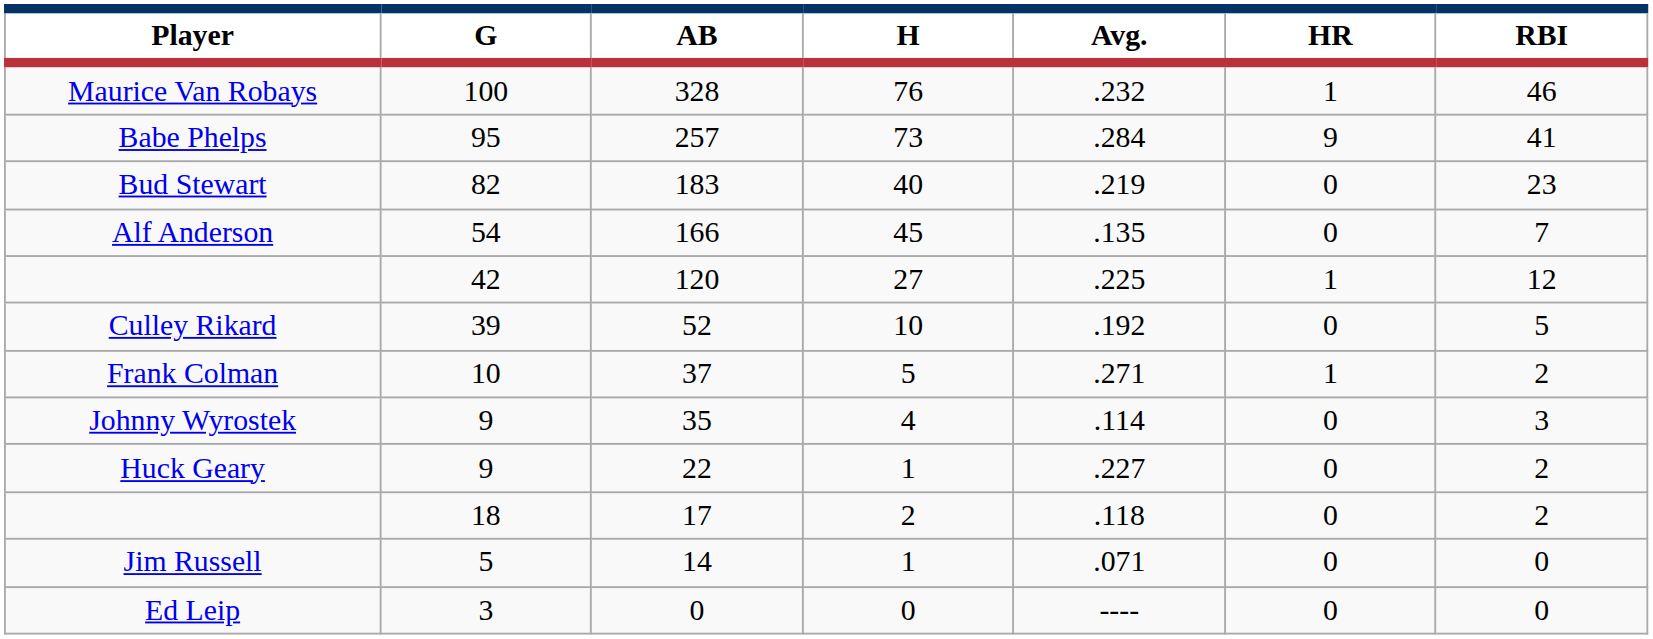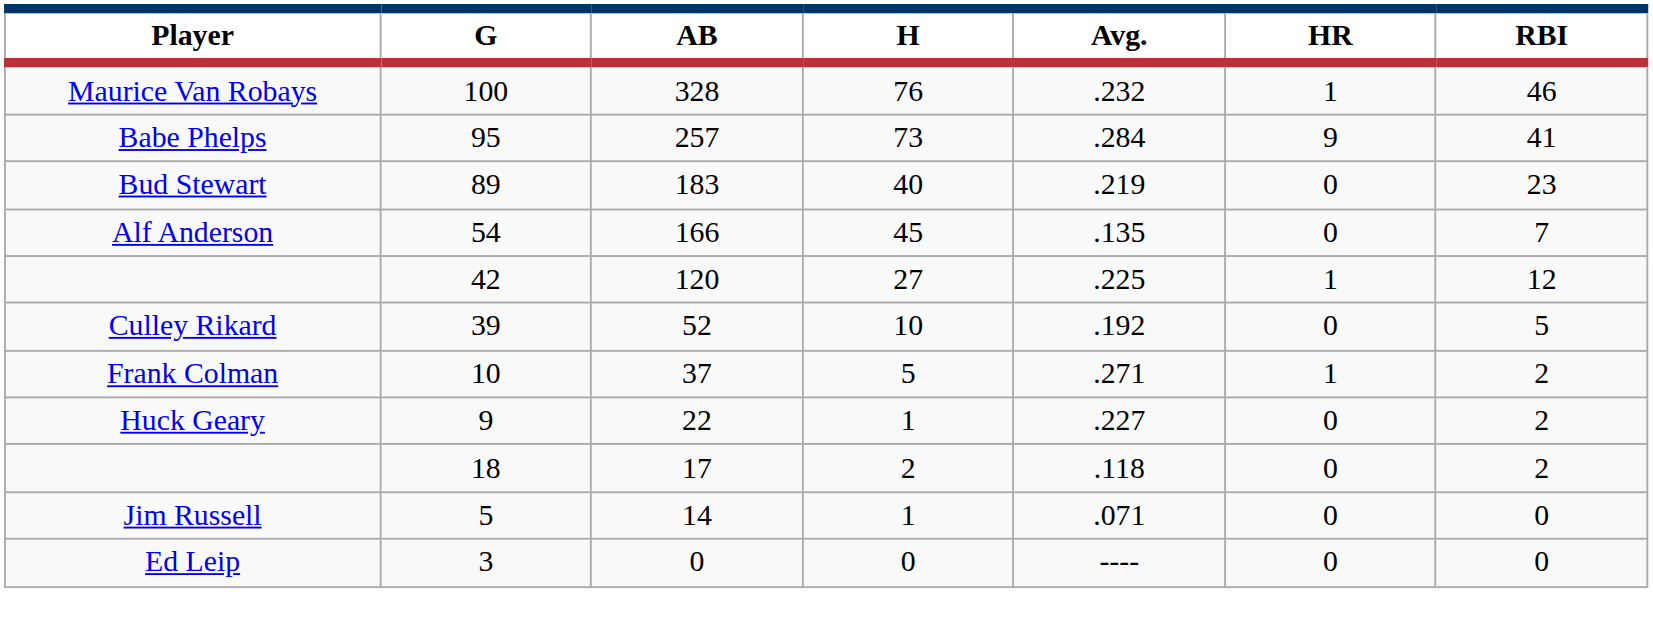 <table class="wikitable sortable">
 <tr>
 <th style="background:#FFFFFF; border-top:#023465 5px solid; border-bottom:#ba313c 5px solid;" width="16%">Player</th>
 <th style="background:#FFFFFF; border-top:#023465 5px solid; border-bottom:#ba313c 5px solid;" width="9%">G</th>
 <th style="background:#FFFFFF; border-top:#023465 5px solid; border-bottom:#ba313c 5px solid;" width="9%">AB</th>
 <th style="background:#FFFFFF; border-top:#023465 5px solid; border-bottom:#ba313c 5px solid;" width="9%">H</th>
 <th style="background:#FFFFFF; border-top:#023465 5px solid; border-bottom:#ba313c 5px solid;" width="9%">Avg.</th>
 <th style="background:#FFFFFF; border-top:#023465 5px solid; border-bottom:#ba313c 5px solid;" width="9%">HR</th>
 <th style="background:#FFFFFF; border-top:#023465 5px solid; border-bottom:#ba313c 5px solid;" width="9%">RBI</th>
 </tr>
 <tr align="center">
 <td><a href='#'>Maurice Van Robays</a></td>
 <td>100</td>
 <td>328</td>
 <td>76</td>
 <td>.232</td>
 <td>1</td>
 <td>46</td>
 </tr>
 <tr align="center">
 <td><a href='#'>Babe Phelps</a></td>
 <td>95</td>
 <td>257</td>
 <td>73</td>
 <td>.284</td>
 <td>9</td>
 <td>41</td>
 </tr>
 <tr align="center">
 <td><a href='#'>Bud Stewart</a></td>
-<td>82</td>
+<td>89</td>
 <td>183</td>
 <td>40</td>
 <td>.219</td>
 <td>0</td>
 <td>23</td>
 </tr>
 <tr align="center">
 <td><a href='#'>Alf Anderson</a></td>
 <td>54</td>
 <td>166</td>
 <td>45</td>
 <td>.135</td>
 <td>0</td>
 <td>7</td>
 </tr>
 <tr align="center">
 <td></td>
 <td>42</td>
 <td>120</td>
 <td>27</td>
 <td>.225</td>
 <td>1</td>
 <td>12</td>
 </tr>
 <tr align="center">
 <td><a href='#'>Culley Rikard</a></td>
 <td>39</td>
 <td>52</td>
 <td>10</td>
 <td>.192</td>
 <td>0</td>
 <td>5</td>
 </tr>
 <tr align="center">
 <td><a href='#'>Frank Colman</a></td>
 <td>10</td>
 <td>37</td>
 <td>5</td>
 <td>.271</td>
 <td>1</td>
 <td>2</td>
 </tr>
 <tr align="center">
-<td><a href='#'>Johnny Wyrostek</a></td>
-<td>9</td>
-<td>35</td>
-<td>4</td>
-<td>.114</td>
-<td>0</td>
-<td>3</td>
-</tr>
-<tr align="center">
 <td><a href='#'>Huck Geary</a></td>
 <td>9</td>
 <td>22</td>
 <td>1</td>
 <td>.227</td>
 <td>0</td>
 <td>2</td>
 </tr>
 <tr align="center">
 <td></td>
 <td>18</td>
 <td>17</td>
 <td>2</td>
 <td>.118</td>
 <td>0</td>
 <td>2</td>
 </tr>
 <tr align="center">
 <td><a href='#'>Jim Russell</a></td>
 <td>5</td>
 <td>14</td>
 <td>1</td>
 <td>.071</td>
 <td>0</td>
 <td>0</td>
 </tr>
 <tr align="center">
 <td><a href='#'>Ed Leip</a></td>
 <td>3</td>
 <td>0</td>
 <td>0</td>
 <td>----</td>
 <td>0</td>
 <td>0</td>
 </tr>
 </table>
